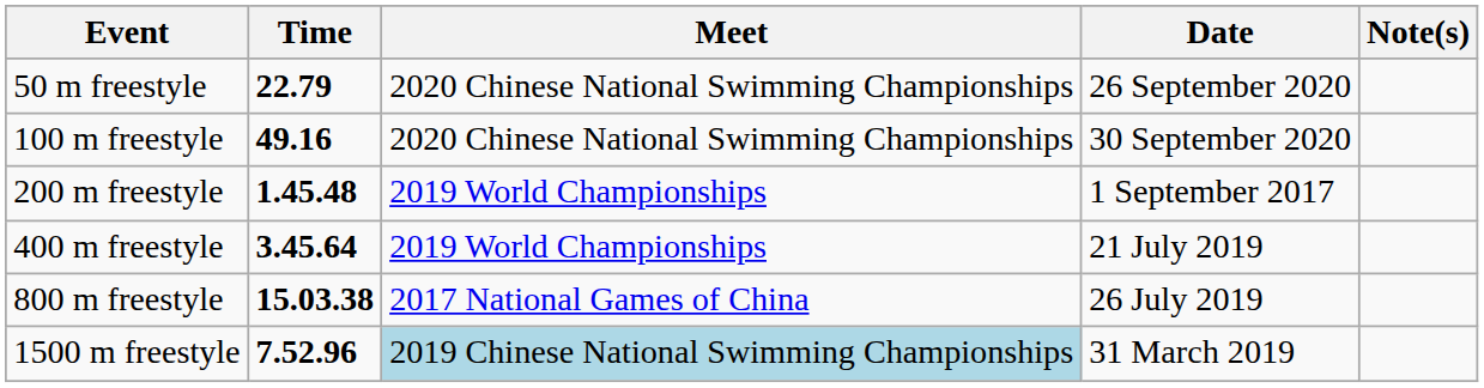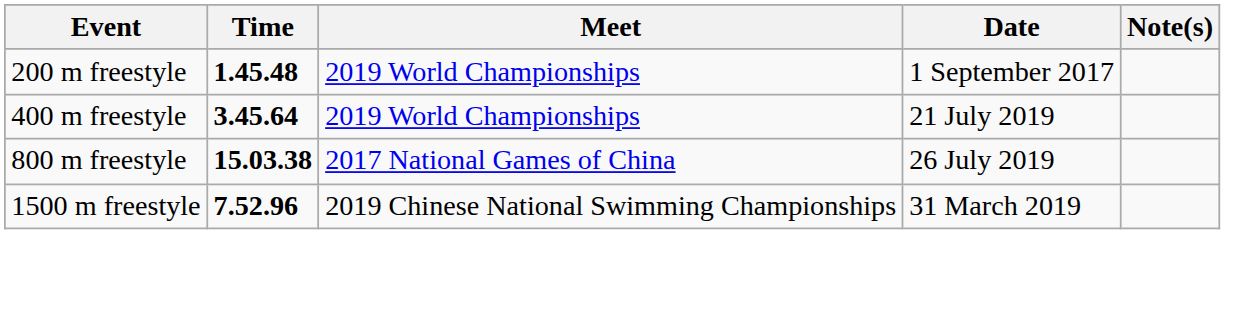 <table class="wikitable">
 <tr>
 <th>Event</th>
 <th>Time</th>
 <th>Meet</th>
 <th>Date</th>
 <th>Note(s)</th>
-</tr>
-<tr>
-<td>50 m freestyle</td>
-<td><strong>22.79</strong></td>
-<td>2020 Chinese National Swimming Championships</td>
-<td>26 September 2020</td>
-<td></td>
-</tr>
-<tr>
-<td>100 m freestyle</td>
-<td><strong>49.16</strong></td>
-<td>2020 Chinese National Swimming Championships</td>
-<td>30 September 2020</td>
-<td></td>
 </tr>
 <tr>
 <td>200 m freestyle</td>
 <td><strong>1.45.48</strong></td>
 <td><a href='#'>2019 World Championships</a></td>
 <td>1 September 2017</td>
 <td></td>
 </tr>
 <tr>
 <td>400 m freestyle</td>
 <td><strong>3.45.64</strong></td>
 <td><a href='#'>2019 World Championships</a></td>
 <td>21 July 2019</td>
 <td></td>
 </tr>
 <tr>
 <td>800 m freestyle</td>
 <td><strong>15.03.38</strong></td>
 <td><a href='#'>2017 National Games of China</a></td>
 <td>26 July 2019</td>
 <td></td>
 </tr>
 <tr>
 <td>1500 m freestyle</td>
 <td><strong>7.52.96</strong></td>
-<td style="background: lightblue;">2019 Chinese National Swimming Championships</td>
+<td>2019 Chinese National Swimming Championships</td>
 <td>31 March 2019</td>
 <td></td>
 </tr>
 </table>
